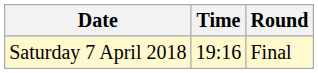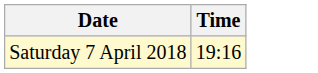 <table class="wikitable">
 <tr>
 <th>Date</th>
 <th>Time</th>
-<th>Round</th>
 </tr>
 <tr>
 <td style=background:lemonchiffon>Saturday 7 April 2018</td>
 <td style=background:lemonchiffon>19:16</td>
-<td style=background:lemonchiffon>Final</td>
 </tr>
 </table>
